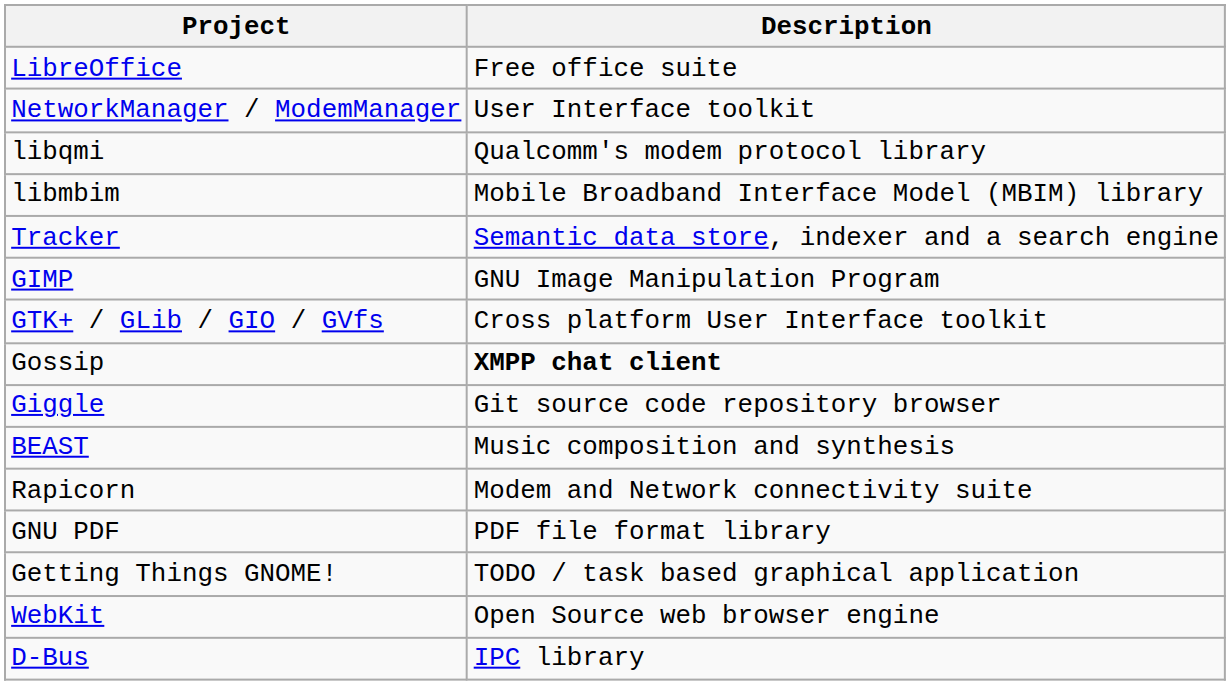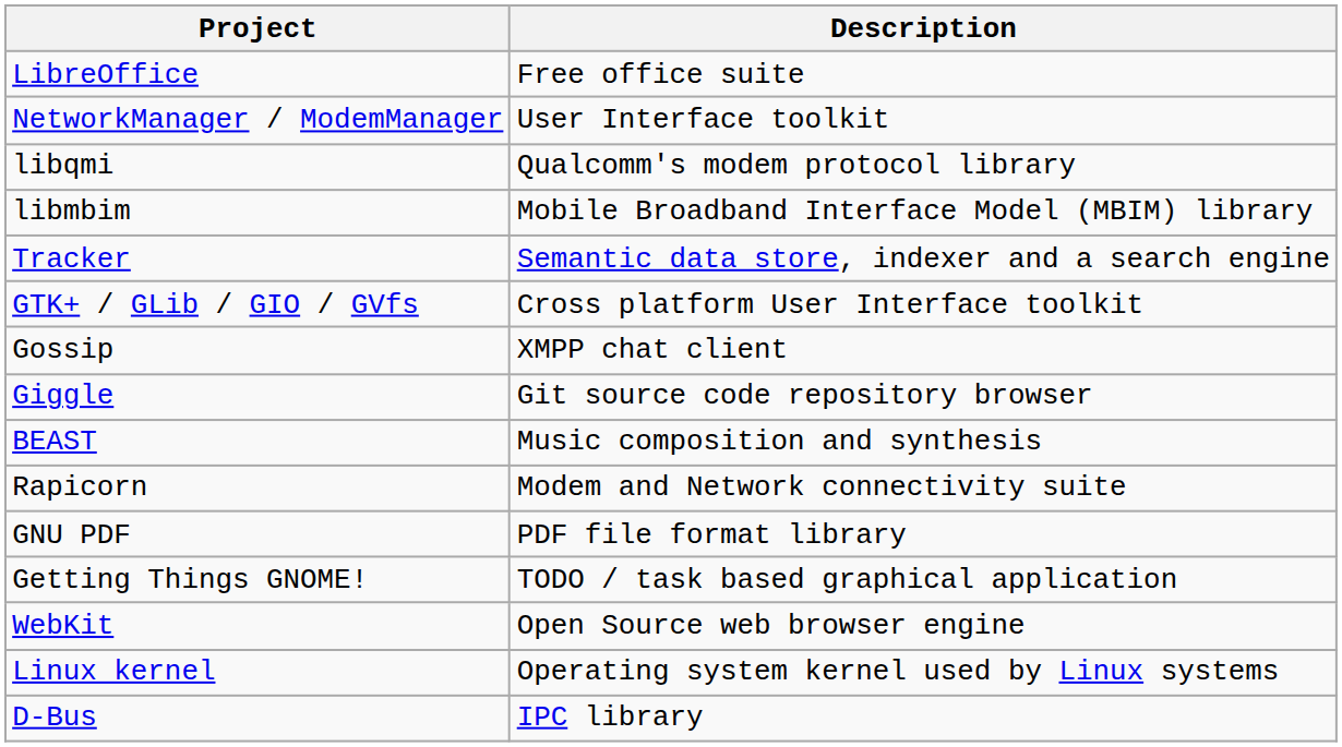 <table class="wikitable">
 <tr>
 <th>Project</th>
 <th>Description</th>
 </tr>
 <tr>
 <td><a href='#'>LibreOffice</a></td>
 <td>Free office suite</td>
 </tr>
 <tr>
 <td><a href='#'>NetworkManager</a> / <a href='#'>ModemManager</a></td>
 <td>User Interface toolkit</td>
 </tr>
 <tr>
 <td>libqmi</td>
 <td>Qualcomm's modem protocol library</td>
 </tr>
 <tr>
 <td>libmbim</td>
 <td>Mobile Broadband Interface Model (MBIM) library</td>
 </tr>
 <tr>
 <td><a href='#'>Tracker</a></td>
 <td><a href='#'>Semantic data store</a>, indexer and a search engine</td>
 </tr>
 <tr>
-<td><a href='#'>GIMP</a></td>
-<td>GNU Image Manipulation Program</td>
-</tr>
-<tr>
 <td><a href='#'>GTK+</a> / <a href='#'>GLib</a> / <a href='#'>GIO</a> / <a href='#'>GVfs</a></td>
 <td>Cross platform User Interface toolkit</td>
 </tr>
 <tr>
 <td>Gossip</td>
-<td><strong>XMPP chat client</strong></td>
+<td>XMPP chat client</td>
 </tr>
 <tr>
 <td><a href='#'>Giggle</a></td>
 <td>Git source code repository browser</td>
 </tr>
 <tr>
 <td><a href='#'>BEAST</a></td>
 <td>Music composition and synthesis</td>
 </tr>
 <tr>
 <td>Rapicorn</td>
 <td>Modem and Network connectivity suite</td>
 </tr>
 <tr>
 <td>GNU PDF</td>
 <td>PDF file format library</td>
 </tr>
 <tr>
 <td>Getting Things GNOME!</td>
 <td>TODO / task based graphical application</td>
 </tr>
 <tr>
 <td><a href='#'>WebKit</a></td>
 <td>Open Source web browser engine</td>
 </tr>
 <tr>
+<td><a href='#'>Linux kernel</a></td>
+<td>Operating system kernel used by <a href='#'>Linux</a> systems</td>
+</tr>
+<tr>
 <td><a href='#'>D-Bus</a></td>
 <td><a href='#'>IPC</a> library</td>
 </tr>
 </table>
